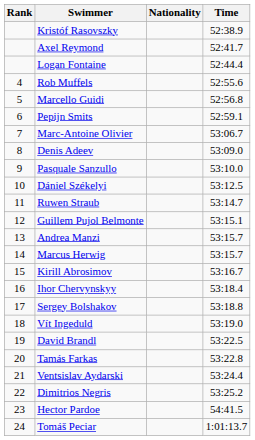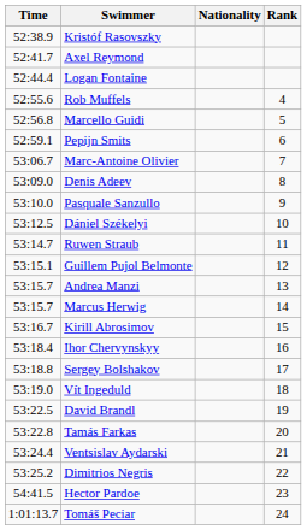 <table class="wikitable sortable" border="1" style="text-align:center">
 <tr>
-<th>Rank</th>
+<th>Time</th>
 <th>Swimmer</th>
 <th>Nationality</th>
-<th>Time</th>
+<th>Rank</th>
 </tr>
 <tr>
-<td></td>
+<td>52:38.9</td>
 <td align=left><a href='#'>Kristóf Rasovszky</a></td>
 <td align=left></td>
-<td>52:38.9</td>
+<td></td>
 </tr>
 <tr>
-<td></td>
+<td>52:41.7</td>
 <td align=left><a href='#'>Axel Reymond</a></td>
 <td align=left></td>
-<td>52:41.7</td>
+<td></td>
 </tr>
 <tr>
-<td></td>
+<td>52:44.4</td>
 <td align=left><a href='#'>Logan Fontaine</a></td>
 <td align=left></td>
-<td>52:44.4</td>
+<td></td>
 </tr>
 <tr>
-<td>4</td>
+<td>52:55.6</td>
 <td align=left><a href='#'>Rob Muffels</a></td>
 <td align=left></td>
-<td>52:55.6</td>
+<td>4</td>
 </tr>
 <tr>
-<td>5</td>
+<td>52:56.8</td>
 <td align=left><a href='#'>Marcello Guidi</a></td>
 <td align=left></td>
-<td>52:56.8</td>
+<td>5</td>
 </tr>
 <tr>
-<td>6</td>
+<td>52:59.1</td>
 <td align=left><a href='#'>Pepijn Smits</a></td>
 <td align=left></td>
-<td>52:59.1</td>
+<td>6</td>
 </tr>
 <tr>
-<td>7</td>
+<td>53:06.7</td>
 <td align=left><a href='#'>Marc-Antoine Olivier</a></td>
 <td align=left></td>
-<td>53:06.7</td>
+<td>7</td>
 </tr>
 <tr>
-<td>8</td>
+<td>53:09.0</td>
 <td align=left><a href='#'>Denis Adeev</a></td>
 <td align=left></td>
-<td>53:09.0</td>
+<td>8</td>
 </tr>
 <tr>
-<td>9</td>
+<td>53:10.0</td>
 <td align=left><a href='#'>Pasquale Sanzullo</a></td>
 <td align=left></td>
-<td>53:10.0</td>
+<td>9</td>
 </tr>
 <tr>
-<td>10</td>
+<td>53:12.5</td>
 <td align=left><a href='#'>Dániel Székelyi</a></td>
 <td align=left></td>
-<td>53:12.5</td>
+<td>10</td>
 </tr>
 <tr>
-<td>11</td>
+<td>53:14.7</td>
 <td align=left><a href='#'>Ruwen Straub</a></td>
 <td align=left></td>
-<td>53:14.7</td>
+<td>11</td>
 </tr>
 <tr>
-<td>12</td>
+<td>53:15.1</td>
 <td align=left><a href='#'>Guillem Pujol Belmonte</a></td>
 <td align=left></td>
-<td>53:15.1</td>
+<td>12</td>
 </tr>
 <tr>
-<td>13</td>
+<td>53:15.7</td>
 <td align=left><a href='#'>Andrea Manzi</a></td>
 <td align=left></td>
-<td>53:15.7</td>
+<td>13</td>
 </tr>
 <tr>
-<td>14</td>
+<td>53:15.7</td>
 <td align=left><a href='#'>Marcus Herwig</a></td>
 <td align=left></td>
-<td>53:15.7</td>
+<td>14</td>
 </tr>
 <tr>
-<td>15</td>
+<td>53:16.7</td>
 <td align=left><a href='#'>Kirill Abrosimov</a></td>
 <td align=left></td>
-<td>53:16.7</td>
+<td>15</td>
 </tr>
 <tr>
-<td>16</td>
+<td>53:18.4</td>
 <td align=left><a href='#'>Ihor Chervynskyy</a></td>
 <td align=left></td>
-<td>53:18.4</td>
+<td>16</td>
 </tr>
 <tr>
-<td>17</td>
+<td>53:18.8</td>
 <td align=left><a href='#'>Sergey Bolshakov</a></td>
 <td align=left></td>
-<td>53:18.8</td>
+<td>17</td>
 </tr>
 <tr>
-<td>18</td>
+<td>53:19.0</td>
 <td align=left><a href='#'>Vít Ingeduld</a></td>
 <td align=left></td>
-<td>53:19.0</td>
+<td>18</td>
 </tr>
 <tr>
-<td>19</td>
+<td>53:22.5</td>
 <td align=left><a href='#'>David Brandl</a></td>
 <td align=left></td>
-<td>53:22.5</td>
+<td>19</td>
 </tr>
 <tr>
-<td>20</td>
+<td>53:22.8</td>
 <td align=left><a href='#'>Tamás Farkas</a></td>
 <td align=left></td>
-<td>53:22.8</td>
+<td>20</td>
 </tr>
 <tr>
-<td>21</td>
+<td>53:24.4</td>
 <td align=left><a href='#'>Ventsislav Aydarski</a></td>
 <td align=left></td>
-<td>53:24.4</td>
+<td>21</td>
 </tr>
 <tr>
-<td>22</td>
+<td>53:25.2</td>
 <td align=left><a href='#'>Dimitrios Negris</a></td>
 <td align=left></td>
-<td>53:25.2</td>
+<td>22</td>
 </tr>
 <tr>
-<td>23</td>
+<td>54:41.5</td>
 <td align=left><a href='#'>Hector Pardoe</a></td>
 <td align=left></td>
-<td>54:41.5</td>
+<td>23</td>
 </tr>
 <tr>
-<td>24</td>
+<td>1:01:13.7</td>
 <td align=left><a href='#'>Tomáš Peciar</a></td>
 <td align=left></td>
-<td>1:01:13.7</td>
+<td>24</td>
 </tr>
 </table>
